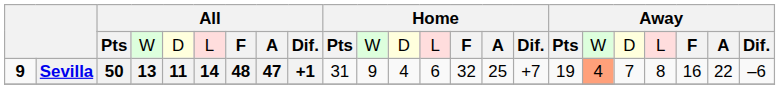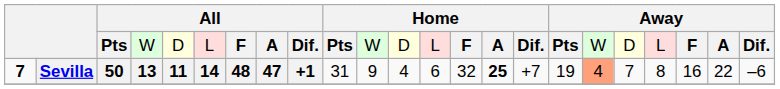 <table class="wikitable" style="font-size: 90%">
 <tr>
 <th rowspan="2" colspan="2"></th>
 <th colspan="7">All</th>
 <th colspan="7">Home</th>
 <th colspan="7">Away</th>
 </tr>
 <tr>
 <th width="20">Pts</th>
 <td bgcolor="#ddffdd" align="center" width="20">W</td>
 <td bgcolor="#ffffdd" align="center" width="20">D</td>
 <td bgcolor="#ffdddd" align="center" width="20">L</td>
 <th width="20">F</th>
 <th width="20">A</th>
 <th width="20">Dif.</th>
 <th width="20">Pts</th>
 <td bgcolor="#ddffdd" align="center" width="20">W</td>
 <td bgcolor="#ffffdd" align="center" width="20">D</td>
 <td bgcolor="#ffdddd" align="center" width="20">L</td>
 <th width="20">F</th>
 <th width="20">A</th>
 <th width="20">Dif.</th>
 <th width="20">Pts</th>
 <td bgcolor="#ddffdd" align="center" width="20">W</td>
 <td bgcolor="#ffffdd" align="center" width="20">D</td>
 <td bgcolor="#ffdddd" align="center" width="20">L</td>
 <th width="20">F</th>
 <th width="20">A</th>
 <th width="20">Dif.</th>
 </tr>
 <tr>
-<td width="20" align="center"><strong>9</strong></td>
+<td width="20" align="center"><strong>7</strong></td>
 <th><a href='#'>Sevilla</a></th>
 <th>50</th>
 <th>13</th>
 <th>11</th>
 <th>14</th>
 <th>48</th>
 <th>47</th>
 <th>+1</th>
 <td align="center">31</td>
 <td align="center">9</td>
 <td align="center">4</td>
 <td align="center">6</td>
 <td align="center">32</td>
-<td align="center">25</td>
+<td align="center"><strong>25</strong></td>
 <td align="center">+7</td>
 <td align="center">19</td>
 <td align="center" style="background: lightsalmon;">4</td>
 <td align="center">7</td>
 <td align="center">8</td>
 <td align="center">16</td>
 <td align="center">22</td>
 <td align="center">–6</td>
 </tr>
 <tr>
 </tr>
 </table>
